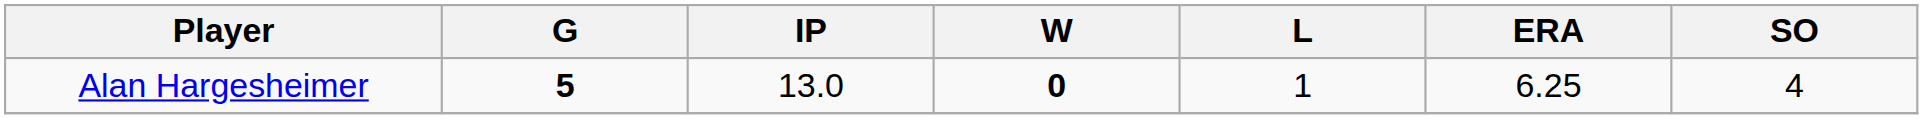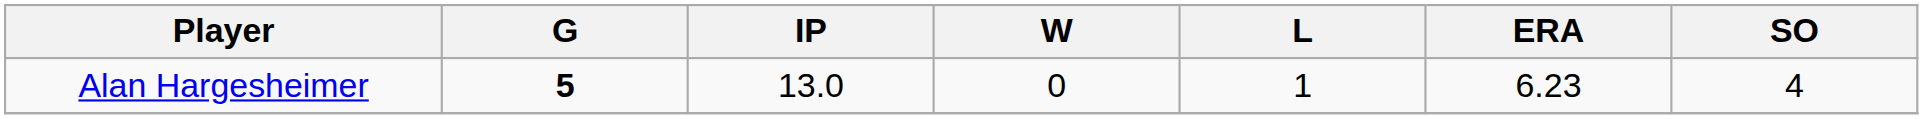 <table class="wikitable sortable">
 <tr>
 <th bgcolor="#DDDDFF" width="16%">Player</th>
 <th bgcolor="#DDDDFF" width="9%">G</th>
 <th bgcolor="#DDDDFF" width="9%">IP</th>
 <th bgcolor="#DDDDFF" width="9%">W</th>
 <th bgcolor="#DDDDFF" width="9%">L</th>
 <th bgcolor="#DDDDFF" width="9%">ERA</th>
 <th bgcolor="#DDDDFF" width="9%">SO</th>
 </tr>
 <tr align="center">
 <td><a href='#'>Alan Hargesheimer</a></td>
 <td><strong>5</strong></td>
 <td>13.0</td>
-<td><strong>0</strong></td>
+<td>0</td>
 <td>1</td>
-<td>6.25</td>
+<td>6.23</td>
 <td>4</td>
 </tr>
 <tr align="center">
 </tr>
 </table>
